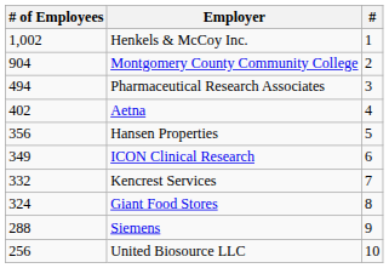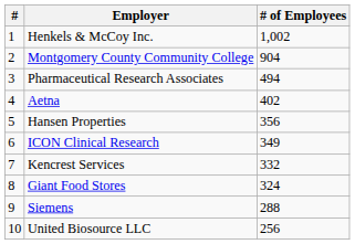 <table class="wikitable" border="1">
 <tr>
+<th>#</th>
+<th>Employer</th>
 <th># of Employees</th>
-<th>Employer</th>
-<th>#</th>
 </tr>
 <tr>
+<td>1</td>
+<td>Henkels & McCoy Inc.</td>
 <td>1,002</td>
-<td>Henkels & McCoy Inc.</td>
-<td>1</td>
 </tr>
 <tr>
+<td>2</td>
+<td><a href='#'>Montgomery County Community College</a></td>
 <td>904</td>
-<td><a href='#'>Montgomery County Community College</a></td>
-<td>2</td>
 </tr>
 <tr>
+<td>3</td>
+<td>Pharmaceutical Research Associates</td>
 <td>494</td>
-<td>Pharmaceutical Research Associates</td>
-<td>3</td>
 </tr>
 <tr>
+<td>4</td>
+<td><a href='#'>Aetna</a></td>
 <td>402</td>
-<td><a href='#'>Aetna</a></td>
-<td>4</td>
 </tr>
 <tr>
+<td>5</td>
+<td>Hansen Properties</td>
 <td>356</td>
-<td>Hansen Properties</td>
-<td>5</td>
 </tr>
 <tr>
+<td>6</td>
+<td><a href='#'>ICON Clinical Research</a></td>
 <td>349</td>
-<td><a href='#'>ICON Clinical Research</a></td>
-<td>6</td>
 </tr>
 <tr>
+<td>7</td>
+<td>Kencrest Services</td>
 <td>332</td>
-<td>Kencrest Services</td>
-<td>7</td>
 </tr>
 <tr>
+<td>8</td>
+<td><a href='#'>Giant Food Stores</a></td>
 <td>324</td>
-<td><a href='#'>Giant Food Stores</a></td>
-<td>8</td>
 </tr>
 <tr>
+<td>9</td>
+<td><a href='#'>Siemens</a></td>
 <td>288</td>
-<td><a href='#'>Siemens</a></td>
-<td>9</td>
 </tr>
 <tr>
+<td>10</td>
+<td>United Biosource LLC</td>
 <td>256</td>
-<td>United Biosource LLC</td>
-<td>10</td>
 </tr>
 </table>
